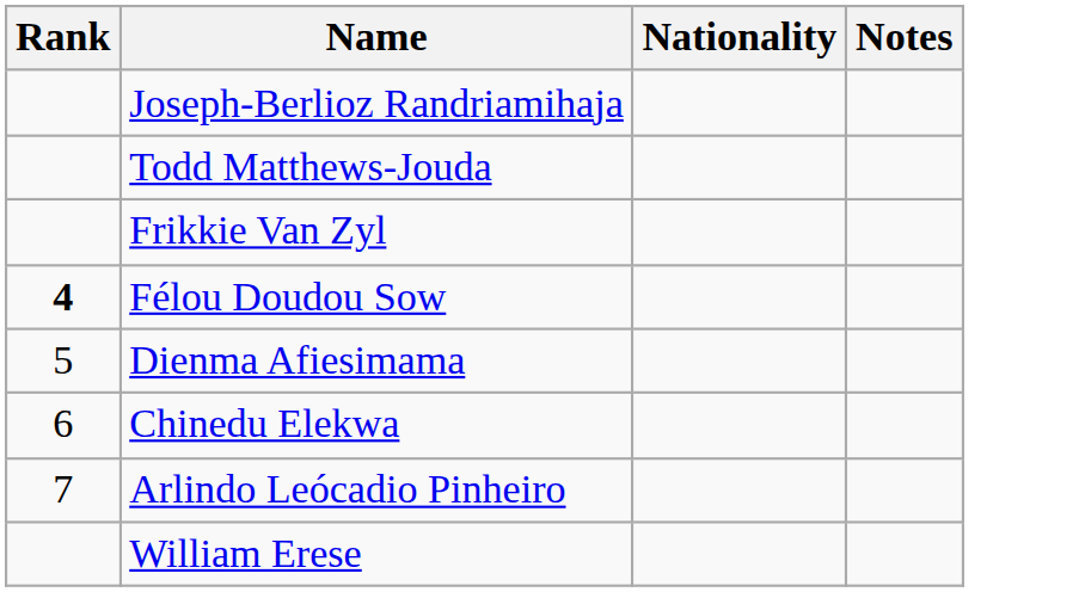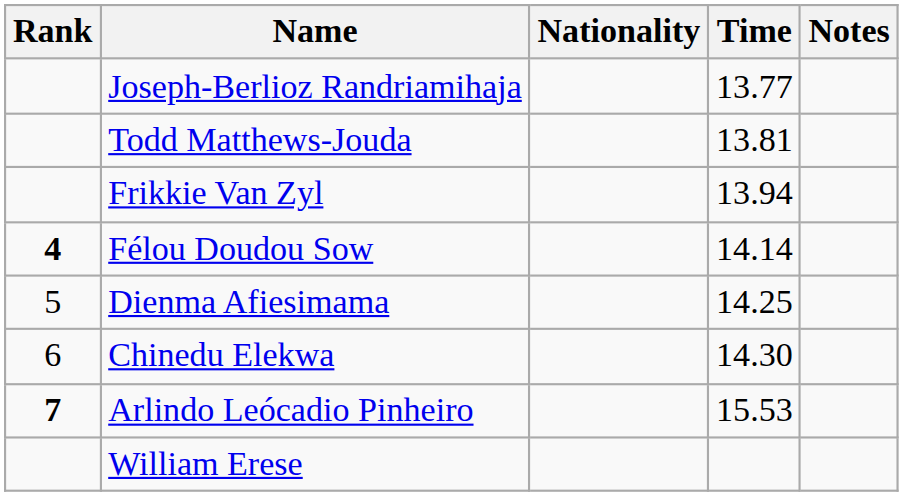 <table class="wikitable sortable" style="text-align:center">
 <tr>
 <th>Rank</th>
 <th>Name</th>
 <th>Nationality</th>
+<th>Time</th>
 <th>Notes</th>
 </tr>
 <tr>
 <td></td>
 <td align=left><a href='#'>Joseph-Berlioz Randriamihaja</a></td>
 <td align=left></td>
+<td>13.77</td>
 <td></td>
 </tr>
 <tr>
 <td></td>
 <td align=left><a href='#'>Todd Matthews-Jouda</a></td>
 <td align=left></td>
+<td>13.81</td>
 <td></td>
 </tr>
 <tr>
 <td></td>
 <td align=left><a href='#'>Frikkie Van Zyl</a></td>
 <td align=left></td>
+<td>13.94</td>
 <td></td>
 </tr>
 <tr>
 <td><strong>4</strong></td>
 <td align=left><a href='#'>Félou Doudou Sow</a></td>
 <td align=left></td>
+<td>14.14</td>
 <td></td>
 </tr>
 <tr>
 <td>5</td>
 <td align=left><a href='#'>Dienma Afiesimama</a></td>
 <td align=left></td>
+<td>14.25</td>
 <td></td>
 </tr>
 <tr>
 <td>6</td>
 <td align=left><a href='#'>Chinedu Elekwa</a></td>
 <td align=left></td>
+<td>14.30</td>
 <td></td>
 </tr>
 <tr>
-<td>7</td>
+<td><strong>7</strong></td>
 <td align=left><a href='#'>Arlindo Leócadio Pinheiro</a></td>
 <td align=left></td>
+<td>15.53</td>
 <td></td>
 </tr>
 <tr>
 <td></td>
 <td align=left><a href='#'>William Erese</a></td>
 <td align=left></td>
 <td></td>
+<td></td>
 </tr>
 </table>
